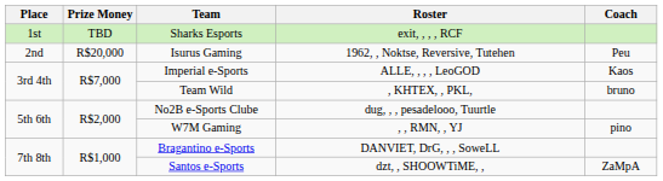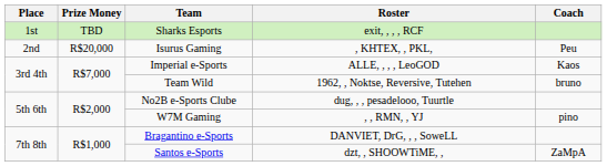 <table class="wikitable" style="text-align:center">
 <tr>
 <th width="80px">Place</th>
 <th width="100">Prize Money</th>
 <th width="210">Team</th>
 <th width="500px">Roster</th>
 <th width="100">Coach</th>
 </tr>
 <tr style="background: #D0F0C0;">
 <td>1st</td>
 <td style="background: #D0F0C0;">TBD</td>
 <td style="background: #D0F0C0;">Sharks Esports</td>
 <td style="background: #D0F0C0;">exit, , , , RCF</td>
 <td style="background: #D0F0C0;"></td>
 </tr>
 <tr>
 <td>2nd</td>
 <td>R$20,000</td>
 <td>Isurus Gaming</td>
-<td>1962, , Noktse, Reversive, Tutehen</td>
+<td>, KHTEX, , PKL, </td>
 <td>Peu</td>
 </tr>
 <tr>
 <td rowspan="2">3rd  4th</td>
 <td rowspan="2">R$7,000</td>
 <td>Imperial e-Sports</td>
 <td>ALLE, , , , LeoGOD</td>
 <td>Kaos</td>
 </tr>
 <tr>
 <td>Team Wild</td>
-<td>, KHTEX, , PKL, </td>
+<td>1962, , Noktse, Reversive, Tutehen</td>
 <td>bruno</td>
 </tr>
 <tr>
 <td rowspan="2">5th  6th</td>
 <td rowspan="2">R$2,000</td>
 <td>No2B e-Sports Clube</td>
 <td>dug, , , pesadelooo, Tuurtle</td>
 <td></td>
 </tr>
 <tr>
 <td>W7M Gaming</td>
 <td>, , RMN, , YJ</td>
 <td>pino</td>
 </tr>
 <tr>
 <td rowspan="2">7th  8th</td>
 <td rowspan="2">R$1,000</td>
 <td><a href='#'>Bragantino e-Sports</a></td>
 <td>DANVIET, DrG, , , SoweLL</td>
 <td></td>
 </tr>
 <tr>
 <td><a href='#'>Santos e-Sports</a></td>
 <td>dzt, , SHOOWTiME, , </td>
 <td>ZaMpA</td>
 </tr>
 </table>
